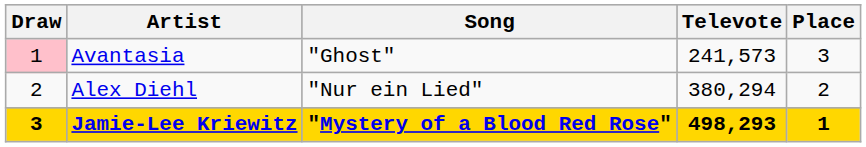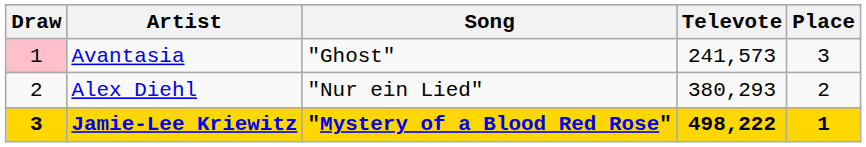 <table class="sortable wikitable" style="margin: 1em auto 1em auto; text-align:center">
 <tr>
 <th>Draw</th>
 <th>Artist</th>
 <th>Song</th>
 <th>Televote</th>
 <th>Place</th>
 </tr>
 <tr>
 <td style="background: pink;">1</td>
 <td align="left"><a href='#'>Avantasia</a></td>
 <td align="left">"Ghost"</td>
 <td>241,573</td>
 <td>3</td>
 </tr>
 <tr>
 <td>2</td>
 <td align="left"><a href='#'>Alex Diehl</a></td>
 <td align="left">"Nur ein Lied"</td>
-<td>380,294</td>
+<td>380,293</td>
 <td>2</td>
 </tr>
 <tr style="font-weight:bold; background:gold;">
 <td>3</td>
 <td align="left"><a href='#'>Jamie-Lee Kriewitz</a></td>
 <td align="left">"<a href='#'>Mystery of a Blood Red Rose</a>"</td>
-<td>498,293</td>
+<td>498,222</td>
 <td>1</td>
 </tr>
 </table>
